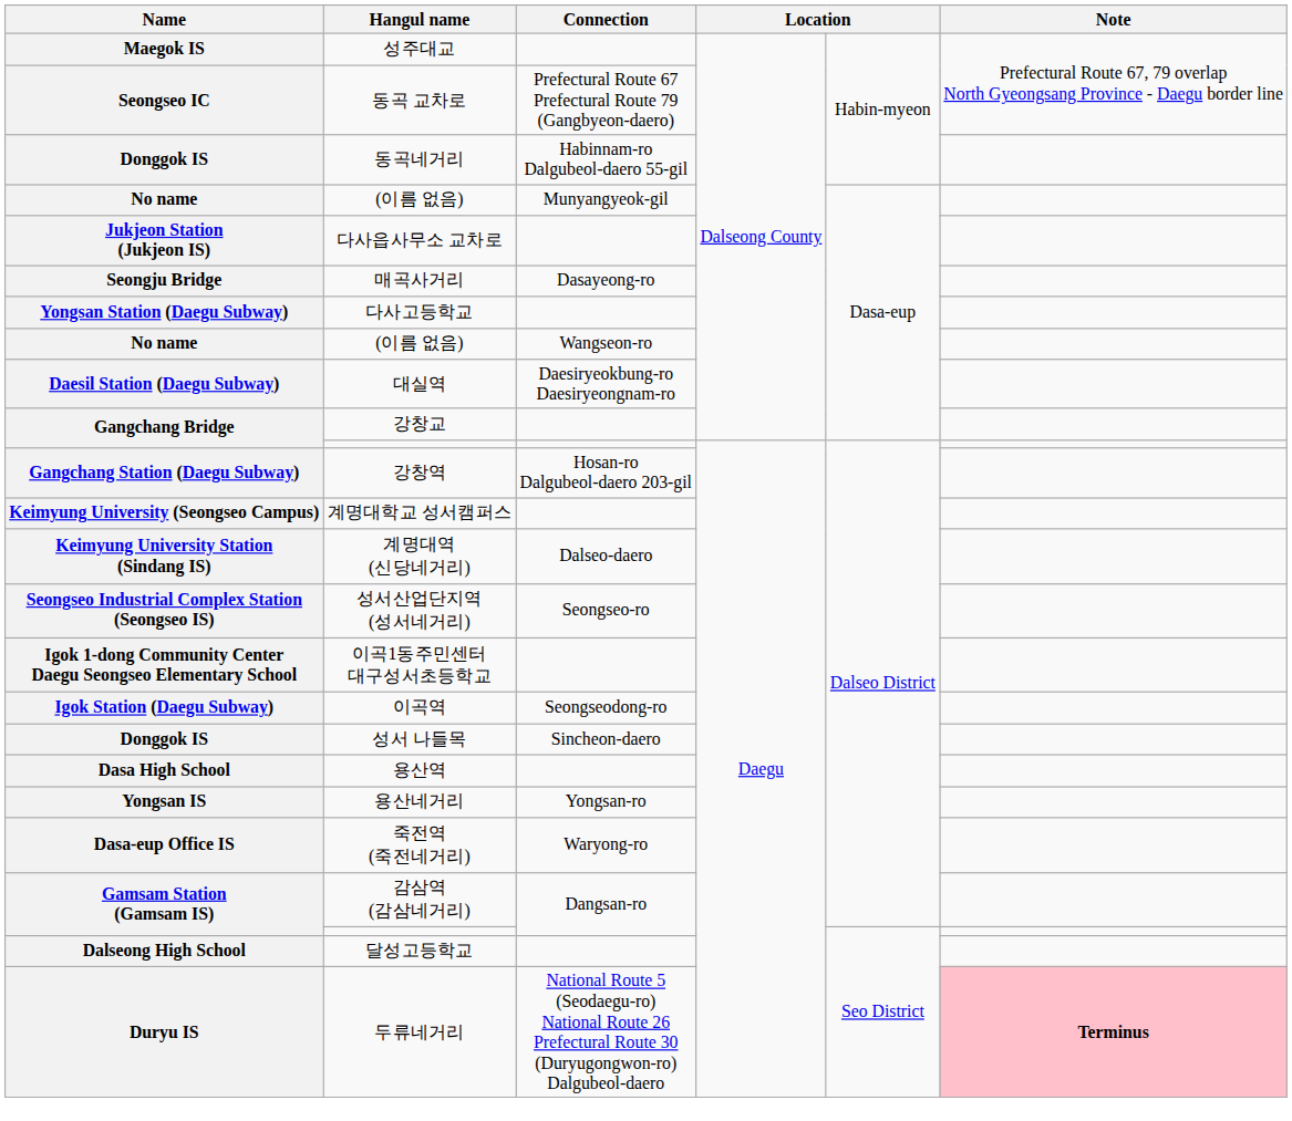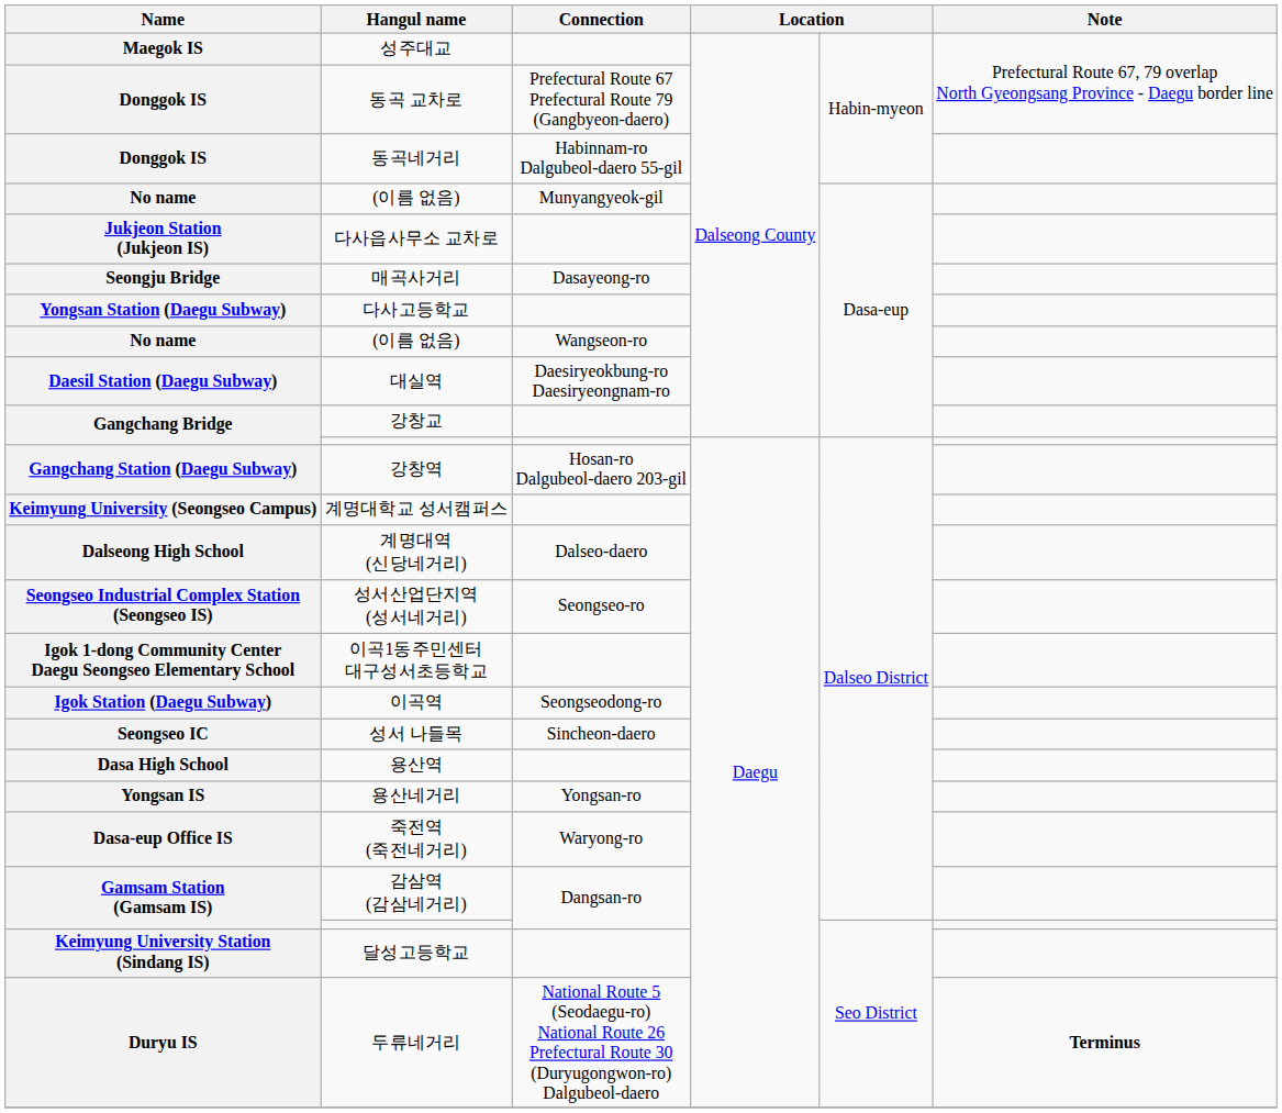 <table class="wikitable" style="font-size: 85%; text-align: center;">
 <tr>
 <th>Name </th>
 <th>Hangul name</th>
 <th>Connection</th>
 <th colspan="2">Location</th>
 <th>Note</th>
 </tr>
 <tr>
 <th>Maegok IS</th>
 <td>성주대교</td>
 <td></td>
 <td rowspan=10><a href='#'>Dalseong County</a></td>
 <td rowspan=3>Habin-myeon</td>
 <td rowspan=2>Prefectural Route 67, 79 overlap<br><a href='#'>North Gyeongsang Province</a> - <a href='#'>Daegu</a> border line</td>
 </tr>
 <tr>
-<th>Seongseo IC</th>
+<th>Donggok IS</th>
 <td>동곡 교차로</td>
 <td>Prefectural Route 67<br>Prefectural Route 79<br>(Gangbyeon-daero)</td>
 </tr>
 <tr>
 <th>Donggok IS</th>
 <td>동곡네거리</td>
 <td>Habinnam-ro<br>Dalgubeol-daero 55-gil</td>
 <td></td>
 </tr>
 <tr>
 <th>No name</th>
 <td>(이름 없음)</td>
 <td>Munyangyeok-gil</td>
 <td rowspan=7>Dasa-eup</td>
 <td></td>
 </tr>
 <tr>
 <th><a href='#'>Jukjeon Station</a><br> (Jukjeon IS)</th>
 <td>다사읍사무소 교차로</td>
 <td></td>
 <td></td>
 </tr>
 <tr>
 <th>Seongju Bridge</th>
 <td>매곡사거리</td>
 <td>Dasayeong-ro</td>
 <td></td>
 </tr>
 <tr>
 <th><a href='#'>Yongsan Station</a> (<a href='#'>Daegu Subway</a>)</th>
 <td>다사고등학교</td>
 <td></td>
 <td></td>
 </tr>
 <tr>
 <th>No name</th>
 <td>(이름 없음)</td>
 <td>Wangseon-ro</td>
 <td></td>
 </tr>
 <tr>
 <th><a href='#'>Daesil Station</a> (<a href='#'>Daegu Subway</a>)</th>
 <td>대실역</td>
 <td>Daesiryeokbung-ro<br>Daesiryeongnam-ro</td>
 <td></td>
 </tr>
 <tr>
 <th rowspan=2>Gangchang Bridge</th>
 <td>강창교</td>
 <td></td>
 <td></td>
 </tr>
 <tr>
 <td></td>
 <td></td>
 <td rowspan=15><a href='#'>Daegu</a></td>
 <td rowspan=12><a href='#'>Dalseo District</a></td>
 <td></td>
 </tr>
 <tr>
 <th><a href='#'>Gangchang Station</a> (<a href='#'>Daegu Subway</a>)</th>
 <td>강창역</td>
 <td>Hosan-ro<br>Dalgubeol-daero 203-gil</td>
 <td></td>
 </tr>
 <tr>
 <th><a href='#'>Keimyung University</a> (Seongseo Campus)</th>
 <td>계명대학교 성서캠퍼스</td>
 <td></td>
 <td></td>
 </tr>
 <tr>
-<th><a href='#'>Keimyung University Station</a><br>(Sindang IS)</th>
+<th>Dalseong High School</th>
 <td>계명대역<br>(신당네거리)</td>
 <td>Dalseo-daero</td>
 <td></td>
 </tr>
 <tr>
 <th><a href='#'>Seongseo Industrial Complex Station</a><br>(Seongseo IS)</th>
 <td>성서산업단지역<br>(성서네거리)</td>
 <td>Seongseo-ro</td>
 <td></td>
 </tr>
 <tr>
 <th>Igok 1-dong Community Center<br>Daegu Seongseo Elementary School</th>
 <td>이곡1동주민센터<br>대구성서초등학교</td>
 <td></td>
 <td></td>
 </tr>
 <tr>
 <th><a href='#'>Igok Station</a> (<a href='#'>Daegu Subway</a>)</th>
 <td>이곡역</td>
 <td>Seongseodong-ro</td>
 <td></td>
 </tr>
 <tr>
-<th>Donggok IS</th>
+<th>Seongseo IC</th>
 <td>성서 나들목</td>
 <td>Sincheon-daero</td>
 <td></td>
 </tr>
 <tr>
 <th>Dasa High School</th>
 <td>용산역</td>
 <td></td>
 <td></td>
 </tr>
 <tr>
 <th>Yongsan IS</th>
 <td>용산네거리</td>
 <td>Yongsan-ro</td>
 <td></td>
 </tr>
 <tr>
 <th>Dasa-eup Office IS</th>
 <td>죽전역<br>(죽전네거리)</td>
 <td>Waryong-ro</td>
 <td></td>
 </tr>
 <tr>
 <th rowspan=2><a href='#'>Gamsam Station</a><br>(Gamsam IS)</th>
 <td>감삼역<br>(감삼네거리)</td>
 <td rowspan=2>Dangsan-ro</td>
 <td></td>
 </tr>
 <tr>
 <td></td>
 <td rowspan=3><a href='#'>Seo District</a></td>
 <td></td>
 </tr>
 <tr>
-<th>Dalseong High School</th>
+<th><a href='#'>Keimyung University Station</a><br>(Sindang IS)</th>
 <td>달성고등학교</td>
 <td></td>
 <td></td>
 </tr>
 <tr>
 <th>Duryu IS</th>
 <td>두류네거리</td>
 <td><a href='#'>National Route 5</a><br>(Seodaegu-ro)<br><a href='#'>National Route 26</a><br><a href='#'>Prefectural Route 30</a><br>(Duryugongwon-ro)<br>Dalgubeol-daero</td>
-<td style="background: pink;"><strong>Terminus</strong></td>
+<td><strong>Terminus</strong></td>
 </tr>
 <tr>
 </tr>
 </table>
